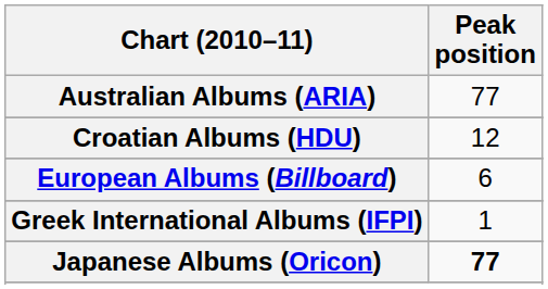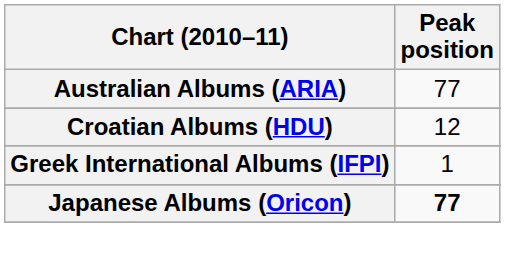 <table class="wikitable sortable plainrowheaders" style="text-align:center">
 <tr>
 <th scope="col">Chart (2010–11)</th>
 <th scope="col">Peak<br>position</th>
 </tr>
 <tr>
 <th scope="row">Australian Albums (<a href='#'>ARIA</a>)</th>
 <td>77</td>
 </tr>
 <tr>
 </tr>
 <tr>
 </tr>
 <tr>
 </tr>
 <tr>
 <th scope="row">Croatian Albums (<a href='#'>HDU</a>)</th>
 <td>12</td>
 </tr>
 <tr>
 </tr>
 <tr>
 </tr>
 <tr>
-</tr>
-<tr>
-<th scope="row"><a href='#'>European Albums</a> (<em><a href='#'>Billboard</a></em>)</th>
-<td>6</td>
 </tr>
 <tr>
 </tr>
 <tr>
 </tr>
 <tr>
 </tr>
 <tr>
 <th scope="row">Greek International Albums (<a href='#'>IFPI</a>)</th>
 <td>1</td>
 </tr>
 <tr>
 </tr>
 <tr>
 </tr>
 <tr>
 <th scope="row">Japanese Albums (<a href='#'>Oricon</a>)</th>
 <td><strong>77</strong></td>
 </tr>
 <tr>
 </tr>
 <tr>
 </tr>
 <tr>
 </tr>
 <tr>
 </tr>
 <tr>
 </tr>
 <tr>
 </tr>
 </table>
